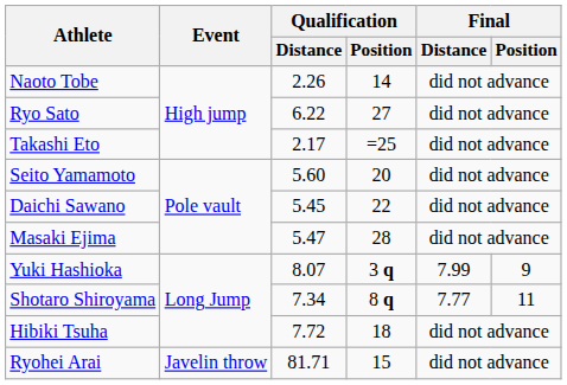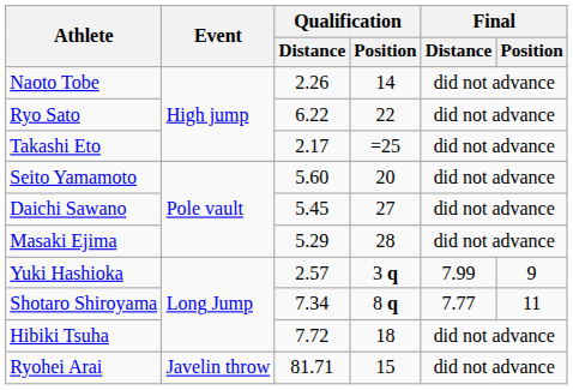 <table class=wikitable style="font-size:90%">
 <tr>
 <th rowspan="2">Athlete</th>
 <th rowspan="2">Event</th>
 <th colspan="2">Qualification</th>
 <th colspan="2">Final</th>
 </tr>
 <tr style="font-size:95%">
 <th>Distance</th>
 <th>Position</th>
 <th>Distance</th>
 <th>Position</th>
 </tr>
 <tr align=center>
 <td align=left><a href='#'>Naoto Tobe</a></td>
 <td align=left rowspan=3><a href='#'>High jump</a></td>
 <td>2.26</td>
 <td>14</td>
 <td colspan="2">did not advance</td>
 </tr>
 <tr align=center>
 <td align=left><a href='#'>Ryo Sato</a></td>
 <td>6.22</td>
-<td>27</td>
+<td>22</td>
 <td colspan="2">did not advance</td>
 </tr>
 <tr align=center>
 <td align=left><a href='#'>Takashi Eto</a></td>
 <td>2.17</td>
 <td>=25</td>
 <td colspan="2">did not advance</td>
 </tr>
 <tr align=center>
 <td align=left><a href='#'>Seito Yamamoto</a></td>
 <td align=left rowspan=3><a href='#'>Pole vault</a></td>
 <td>5.60</td>
 <td>20</td>
 <td colspan="2">did not advance</td>
 </tr>
 <tr align=center>
 <td align=left><a href='#'>Daichi Sawano</a></td>
 <td>5.45</td>
-<td>22</td>
+<td>27</td>
 <td colspan="2">did not advance</td>
 </tr>
 <tr align=center>
 <td align=left><a href='#'>Masaki Ejima</a></td>
-<td>5.47</td>
+<td>5.29</td>
 <td>28</td>
 <td colspan="2">did not advance</td>
 </tr>
 <tr align=center>
 <td align=left><a href='#'>Yuki Hashioka</a></td>
 <td align=left rowspan=3><a href='#'>Long Jump</a></td>
-<td>8.07</td>
+<td>2.57</td>
 <td>3 <strong>q</strong></td>
 <td>7.99</td>
 <td>9</td>
 </tr>
 <tr align=center>
 <td align=left><a href='#'>Shotaro Shiroyama</a></td>
 <td>7.34</td>
 <td>8 <strong>q</strong></td>
 <td>7.77</td>
 <td>11</td>
 </tr>
 <tr align=center>
 <td align=left><a href='#'>Hibiki Tsuha</a></td>
 <td>7.72</td>
 <td>18</td>
 <td colspan="2">did not advance</td>
 </tr>
 <tr align=center>
 <td align=left><a href='#'>Ryohei Arai</a></td>
 <td align=left rowspan=1><a href='#'>Javelin throw</a></td>
 <td>81.71</td>
 <td>15</td>
 <td colspan="2">did not advance</td>
 </tr>
 </table>
